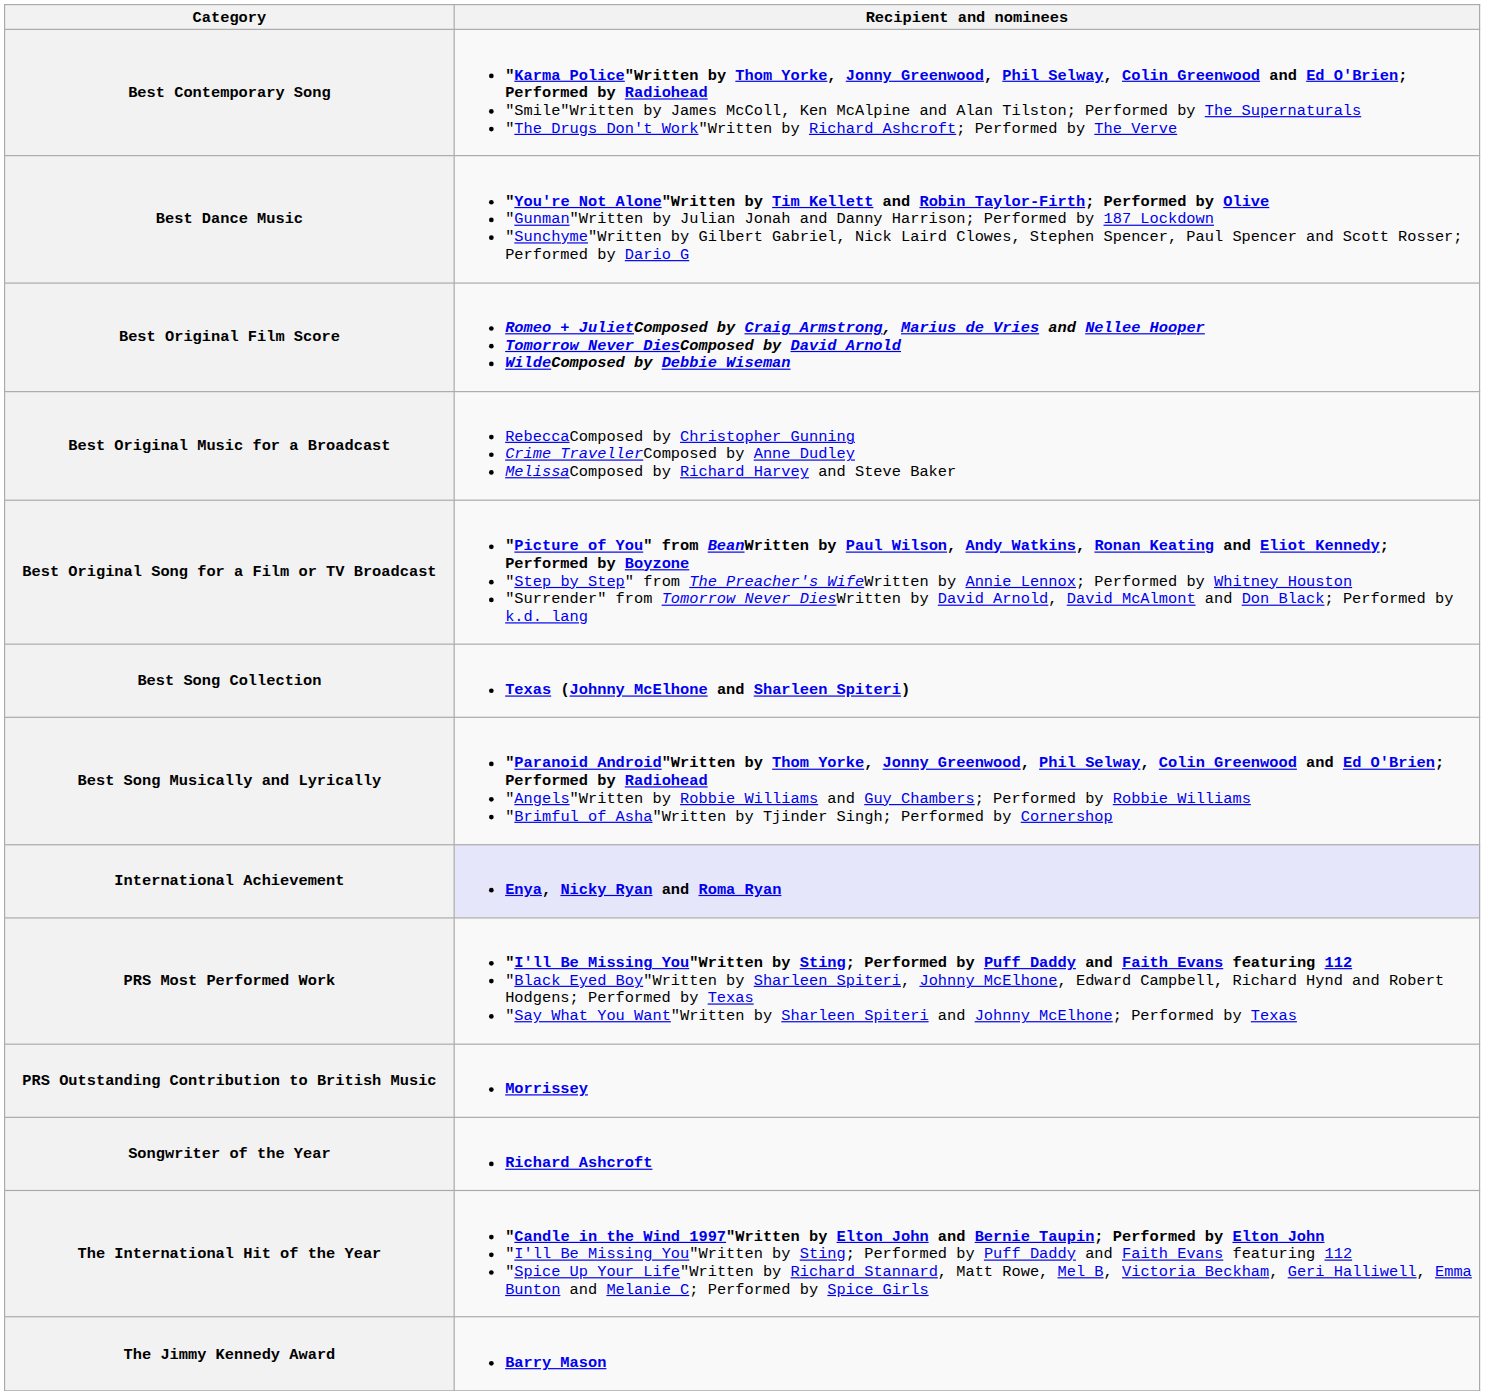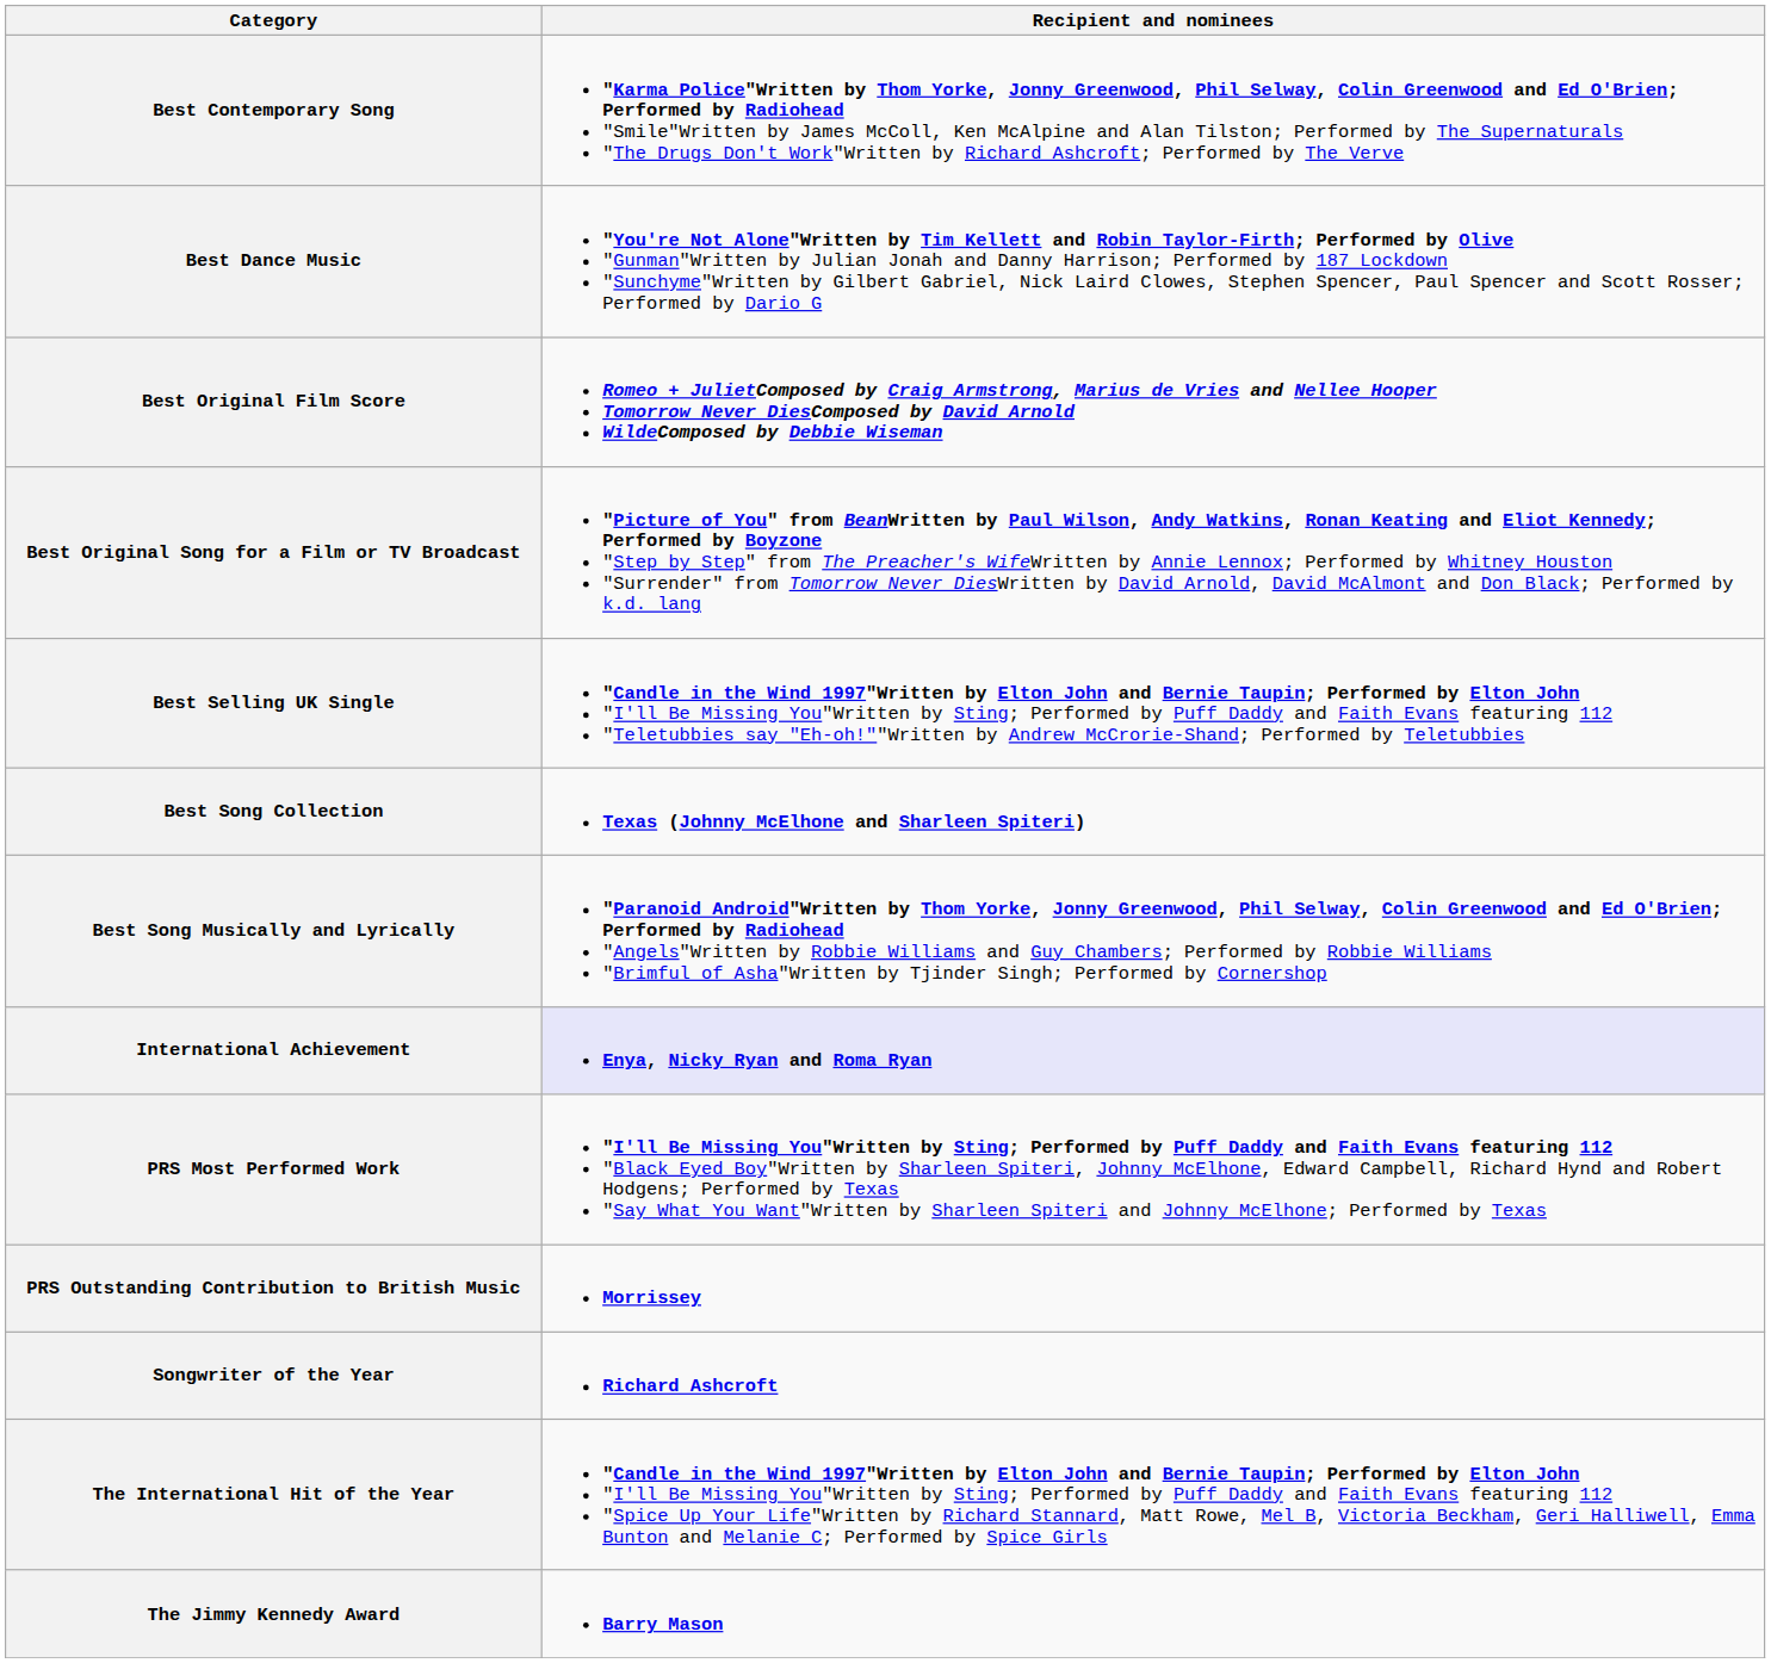 <table class="wikitable">
 <tr>
 <th width="25%">Category</th>
 <th width="57%">Recipient and nominees</th>
 </tr>
 <tr>
 <th scope="row">Best Contemporary Song</th>
 <td><br><ul><li><strong>"<a href='#'>Karma Police</a>"Written by <a href='#'>Thom Yorke</a>, <a href='#'>Jonny Greenwood</a>, <a href='#'>Phil Selway</a>, <a href='#'>Colin Greenwood</a> and <a href='#'>Ed O'Brien</a>; Performed by <a href='#'>Radiohead</a></strong></li><li>"Smile"Written by James McColl, Ken McAlpine and Alan Tilston; Performed by <a href='#'>The Supernaturals</a></li><li>"<a href='#'>The Drugs Don't Work</a>"Written by <a href='#'>Richard Ashcroft</a>; Performed by <a href='#'>The Verve</a></li></ul></td>
 </tr>
 <tr>
 <th scope="row">Best Dance Music</th>
 <td><br><ul><li><strong>"<a href='#'>You're Not Alone</a>"Written by <a href='#'>Tim Kellett</a> and <a href='#'>Robin Taylor-Firth</a>; Performed by <a href='#'>Olive</a></strong></li><li>"<a href='#'>Gunman</a>"Written by Julian Jonah and Danny Harrison; Performed by <a href='#'>187 Lockdown</a></li><li>"<a href='#'>Sunchyme</a>"Written by Gilbert Gabriel, Nick Laird Clowes, Stephen Spencer, Paul Spencer and Scott Rosser; Performed by <a href='#'>Dario G</a></li></ul></td>
 </tr>
 <tr>
 <th scope="row">Best Original Film Score</th>
 <td><br><ul><li><strong><em><a href='#'>Romeo + Juliet</a><em>Composed by <a href='#'>Craig Armstrong</a>, <a href='#'>Marius de Vries</a> and <a href='#'>Nellee Hooper</a><strong></li><li></em><a href='#'>Tomorrow Never Dies</a><em>Composed by <a href='#'>David Arnold</a></li><li></em><a href='#'>Wilde</a><em>Composed by <a href='#'>Debbie Wiseman</a></li></ul></td>
 </tr>
 <tr>
-<th scope="row">Best Original Music for a Broadcast</th>
-<td><br><ul><li></em></strong><a href='#'>Rebecca</a></em>Composed by <a href='#'>Christopher Gunning</a></strong></li><li><em><a href='#'>Crime Traveller</a></em>Composed by <a href='#'>Anne Dudley</a></li><li><em><a href='#'>Melissa</a></em>Composed by <a href='#'>Richard Harvey</a> and Steve Baker</li></ul></td>
+<th scope="row">Best Original Song for a Film or TV Broadcast</th>
+<td><br><ul><li><strong>"<a href='#'>Picture of You</a>" from <em><a href='#'>Bean</a></em>Written by <a href='#'>Paul Wilson</a>, <a href='#'>Andy Watkins</a>, <a href='#'>Ronan Keating</a> and <a href='#'>Eliot Kennedy</a>; Performed by <a href='#'>Boyzone</a></strong></li><li>"<a href='#'>Step by Step</a>" from <em><a href='#'>The Preacher's Wife</a></em>Written by <a href='#'>Annie Lennox</a>; Performed by <a href='#'>Whitney Houston</a></li><li>"Surrender" from <em><a href='#'>Tomorrow Never Dies</a></em>Written by <a href='#'>David Arnold</a>, <a href='#'>David McAlmont</a> and <a href='#'>Don Black</a>; Performed by <a href='#'>k.d. lang</a></li></ul></td>
 </tr>
 <tr>
-<th scope="row">Best Original Song for a Film or TV Broadcast</th>
-<td><br><ul><li><strong>"<a href='#'>Picture of You</a>" from <em><a href='#'>Bean</a></em>Written by <a href='#'>Paul Wilson</a>, <a href='#'>Andy Watkins</a>, <a href='#'>Ronan Keating</a> and <a href='#'>Eliot Kennedy</a>; Performed by <a href='#'>Boyzone</a></strong></li><li>"<a href='#'>Step by Step</a>" from <em><a href='#'>The Preacher's Wife</a></em>Written by <a href='#'>Annie Lennox</a>; Performed by <a href='#'>Whitney Houston</a></li><li>"Surrender" from <em><a href='#'>Tomorrow Never Dies</a></em>Written by <a href='#'>David Arnold</a>, <a href='#'>David McAlmont</a> and <a href='#'>Don Black</a>; Performed by <a href='#'>k.d. lang</a></li></ul></td>
+<th scope="row">Best Selling UK Single</th>
+<td><br><ul><li><strong>"<a href='#'>Candle in the Wind 1997</a>"Written by <a href='#'>Elton John</a> and <a href='#'>Bernie Taupin</a>; Performed by <a href='#'>Elton John</a></strong></li><li>"<a href='#'>I'll Be Missing You</a>"Written by <a href='#'>Sting</a>; Performed by <a href='#'>Puff Daddy</a> and <a href='#'>Faith Evans</a> featuring <a href='#'>112</a></li><li>"<a href='#'>Teletubbies say "Eh-oh!"</a>"Written by <a href='#'>Andrew McCrorie-Shand</a>; Performed by <a href='#'>Teletubbies</a></li></ul></td>
 </tr>
 <tr>
 <th scope="row">Best Song Collection</th>
 <td><br><ul><li><strong><a href='#'>Texas</a> (<a href='#'>Johnny McElhone</a> and <a href='#'>Sharleen Spiteri</a>)</strong></li></ul></td>
 </tr>
 <tr>
 <th scope="row">Best Song Musically and Lyrically</th>
 <td><br><ul><li><strong>"<a href='#'>Paranoid Android</a>"Written by <a href='#'>Thom Yorke</a>, <a href='#'>Jonny Greenwood</a>, <a href='#'>Phil Selway</a>, <a href='#'>Colin Greenwood</a> and <a href='#'>Ed O'Brien</a>; Performed by <a href='#'>Radiohead</a></strong></li><li>"<a href='#'>Angels</a>"Written by <a href='#'>Robbie Williams</a> and <a href='#'>Guy Chambers</a>; Performed by <a href='#'>Robbie Williams</a></li><li>"<a href='#'>Brimful of Asha</a>"Written by Tjinder Singh; Performed by <a href='#'>Cornershop</a></li></ul></td>
 </tr>
 <tr>
 <th scope="row">International Achievement</th>
 <td style="background: lavender;"><br><ul><li><strong><a href='#'>Enya</a>, <a href='#'>Nicky Ryan</a> and <a href='#'>Roma Ryan</a></strong></li></ul></td>
 </tr>
 <tr>
 <th scope="row">PRS Most Performed Work</th>
 <td><br><ul><li><strong>"<a href='#'>I'll Be Missing You</a>"Written by <a href='#'>Sting</a>; Performed by <a href='#'>Puff Daddy</a> and <a href='#'>Faith Evans</a> featuring <a href='#'>112</a></strong></li><li>"<a href='#'>Black Eyed Boy</a>"Written by <a href='#'>Sharleen Spiteri</a>, <a href='#'>Johnny McElhone</a>, Edward Campbell, Richard Hynd and Robert Hodgens; Performed by <a href='#'>Texas</a></li><li>"<a href='#'>Say What You Want</a>"Written by <a href='#'>Sharleen Spiteri</a> and <a href='#'>Johnny McElhone</a>; Performed by <a href='#'>Texas</a></li></ul></td>
 </tr>
 <tr>
 <th scope="row">PRS Outstanding Contribution to British Music</th>
 <td><br><ul><li><strong><a href='#'>Morrissey</a></strong></li></ul></td>
 </tr>
 <tr>
 <th scope="row">Songwriter of the Year</th>
 <td><br><ul><li><strong><a href='#'>Richard Ashcroft</a></strong></li></ul></td>
 </tr>
 <tr>
 <th scope="row">The International Hit of the Year</th>
 <td><br><ul><li><strong>"<a href='#'>Candle in the Wind 1997</a>"Written by <a href='#'>Elton John</a> and <a href='#'>Bernie Taupin</a>; Performed by <a href='#'>Elton John</a></strong></li><li>"<a href='#'>I'll Be Missing You</a>"Written by <a href='#'>Sting</a>; Performed by <a href='#'>Puff Daddy</a> and <a href='#'>Faith Evans</a> featuring <a href='#'>112</a></li><li>"<a href='#'>Spice Up Your Life</a>"Written by <a href='#'>Richard Stannard</a>, Matt Rowe, <a href='#'>Mel B</a>, <a href='#'>Victoria Beckham</a>, <a href='#'>Geri Halliwell</a>, <a href='#'>Emma Bunton</a> and <a href='#'>Melanie C</a>; Performed by <a href='#'>Spice Girls</a></li></ul></td>
 </tr>
 <tr>
 <th scope="row">The Jimmy Kennedy Award</th>
 <td><br><ul><li><strong><a href='#'>Barry Mason</a></strong></li></ul></td>
 </tr>
 <tr>
 </tr>
 </table>
